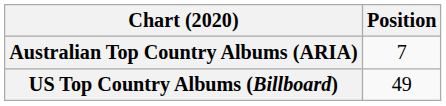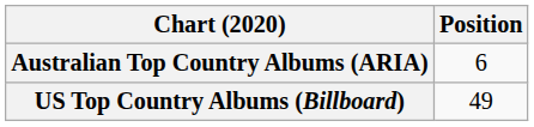 <table class="wikitable plainrowheaders" style="text-align:center">
 <tr>
 <th scope="col">Chart (2020)</th>
 <th scope="col">Position</th>
 </tr>
 <tr>
 <th scope="row">Australian Top Country Albums (ARIA)</th>
-<td>7</td>
+<td>6</td>
 </tr>
 <tr>
 <th scope="row">US Top Country Albums (<em>Billboard</em>)</th>
 <td>49</td>
 </tr>
 </table>
